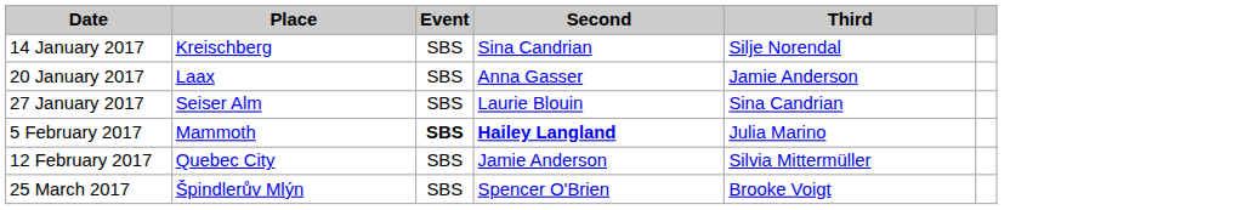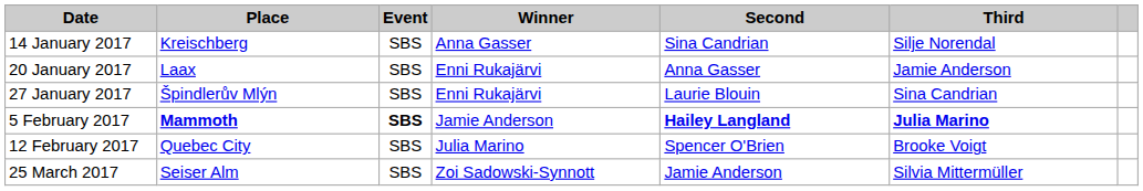 <table class="wikitable plainrowheaders" style="background:#fff; font-size:86%; border:grey solid 1px; border-collapse:collapse;">
 <tr style="background:#ccc; text-align:center;">
 <th scope="col" style="background:#ccc; width:120px;">Date</th>
 <th scope="col" style="background:#ccc; width:180px;">Place</th>
 <th scope="col" style="background:#ccc; width:15px;">Event</th>
+<th scope="col" style="background:#ccc; width:185px;">Winner</th>
 <th scope="col" style="background:#ccc; width:185px;">Second</th>
 <th scope="col" style="background:#ccc; width:185px;">Third</th>
 <th scope="col" style="background:#ccc; width:10px;"></th>
 </tr>
 <tr>
 <td>14 January 2017</td>
 <td> <a href='#'>Kreischberg</a></td>
 <td align=center>SBS</td>
+<td> <a href='#'>Anna Gasser</a></td>
 <td> <a href='#'>Sina Candrian</a></td>
 <td> <a href='#'>Silje Norendal</a></td>
 <td></td>
 </tr>
 <tr>
 <td>20 January 2017</td>
 <td> <a href='#'>Laax</a></td>
 <td align=center>SBS</td>
+<td> <a href='#'>Enni Rukajärvi</a></td>
 <td> <a href='#'>Anna Gasser</a></td>
 <td> <a href='#'>Jamie Anderson</a></td>
 <td></td>
 </tr>
 <tr>
 <td>27 January 2017</td>
-<td> <a href='#'>Seiser Alm</a></td>
+<td> <a href='#'>Špindlerův Mlýn</a></td>
 <td align=center>SBS</td>
+<td> <a href='#'>Enni Rukajärvi</a></td>
 <td> <a href='#'>Laurie Blouin</a></td>
 <td> <a href='#'>Sina Candrian</a></td>
 <td></td>
 </tr>
 <tr>
 <td>5 February 2017</td>
-<td> <a href='#'>Mammoth</a></td>
+<td><strong> <a href='#'>Mammoth</a></strong></td>
 <td align=center><strong>SBS</strong></td>
+<td> <a href='#'>Jamie Anderson</a></td>
 <td><strong> <a href='#'>Hailey Langland</a></strong></td>
-<td> <a href='#'>Julia Marino</a></td>
+<td><strong> <a href='#'>Julia Marino</a></strong></td>
 <td></td>
 </tr>
 <tr>
 <td>12 February 2017</td>
 <td> <a href='#'>Quebec City</a></td>
 <td align=center>SBS</td>
+<td> <a href='#'>Julia Marino</a></td>
+<td> <a href='#'>Spencer O'Brien</a></td>
+<td> <a href='#'>Brooke Voigt</a></td>
+<td></td>
+</tr>
+<tr>
+<td>25 March 2017</td>
+<td> <a href='#'>Seiser Alm</a></td>
+<td align=center>SBS</td>
+<td> <a href='#'>Zoi Sadowski-Synnott</a></td>
 <td> <a href='#'>Jamie Anderson</a></td>
 <td> <a href='#'>Silvia Mittermüller</a></td>
 <td></td>
 </tr>
-<tr>
-<td>25 March 2017</td>
-<td> <a href='#'>Špindlerův Mlýn</a></td>
-<td align=center>SBS</td>
-<td> <a href='#'>Spencer O'Brien</a></td>
-<td> <a href='#'>Brooke Voigt</a></td>
-<td></td>
-</tr>
 </table>
